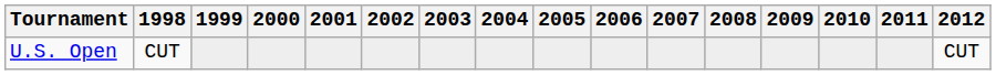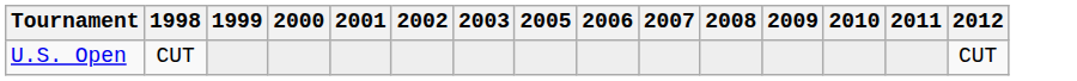 <table class="wikitable" style="font-size:95%;text-align:center;">
 <tr>
 <th>Tournament</th>
 <th>1998</th>
 <th>1999</th>
 <th>2000</th>
 <th>2001</th>
 <th>2002</th>
 <th>2003</th>
-<th>2004</th>
 <th>2005</th>
 <th>2006</th>
 <th>2007</th>
 <th>2008</th>
 <th>2009</th>
 <th>2010</th>
 <th>2011</th>
 <th>2012</th>
 </tr>
 <tr>
 <td align=left><a href='#'>U.S. Open</a></td>
 <td>CUT</td>
 <td style="background:#eeeeee;"></td>
 <td style="background:#eeeeee;"></td>
 <td style="background:#eeeeee;"></td>
 <td style="background:#eeeeee;"></td>
 <td style="background:#eeeeee;"></td>
 <td style="background:#eeeeee;"></td>
 <td style="background:#eeeeee;"></td>
 <td style="background:#eeeeee;"></td>
 <td style="background:#eeeeee;"></td>
 <td style="background:#eeeeee;"></td>
 <td style="background:#eeeeee;"></td>
 <td style="background:#eeeeee;"></td>
-<td style="background:#eeeeee;"></td>
 <td>CUT</td>
 </tr>
 </table>
